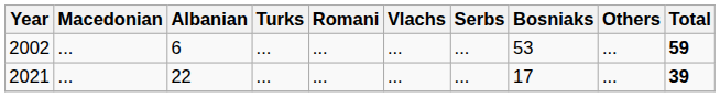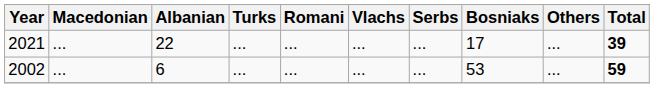 <table class="wikitable">
 <tr>
 <th>Year</th>
 <th>Macedonian</th>
 <th>Albanian</th>
 <th>Turks</th>
 <th>Romani</th>
 <th>Vlachs</th>
 <th>Serbs</th>
 <th>Bosniaks</th>
 <th><abbr>Others</abbr></th>
 <th>Total</th>
 </tr>
 <tr>
+<td>2021</td>
+<td>...</td>
+<td>22</td>
+<td>...</td>
+<td>...</td>
+<td>...</td>
+<td>...</td>
+<td>17</td>
+<td>...</td>
+<td><strong>39</strong></td>
+</tr>
+<tr>
 <td>2002</td>
 <td>...</td>
 <td>6</td>
 <td>...</td>
 <td>...</td>
 <td>...</td>
 <td>...</td>
 <td>53</td>
 <td>...</td>
 <td><strong>59</strong></td>
 </tr>
 <tr>
-<td>2021</td>
-<td>...</td>
-<td>22</td>
-<td>...</td>
-<td>...</td>
-<td>...</td>
-<td>...</td>
-<td>17</td>
-<td>...</td>
-<td><strong>39</strong></td>
-</tr>
-<tr>
 </tr>
 </table>
